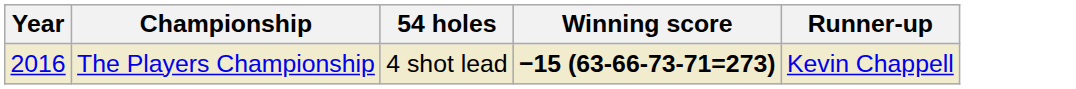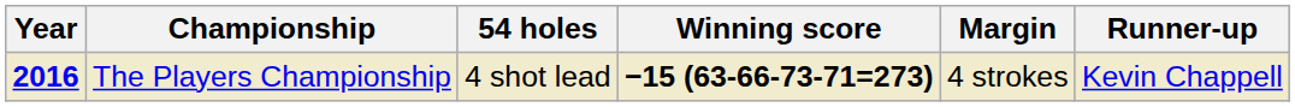 <table class="wikitable">
 <tr>
 <th>Year</th>
 <th>Championship</th>
 <th>54 holes</th>
 <th>Winning score</th>
+<th>Margin</th>
 <th>Runner-up</th>
 </tr>
 <tr style="background:#f2ecce;">
-<td><a href='#'>2016</a></td>
+<td><strong><a href='#'>2016</a></strong></td>
 <td><a href='#'>The Players Championship</a></td>
 <td>4 shot lead</td>
 <td><strong>−15 (63-66-73-71=273)</strong></td>
+<td>4 strokes</td>
 <td> <a href='#'>Kevin Chappell</a></td>
 </tr>
 </table>
